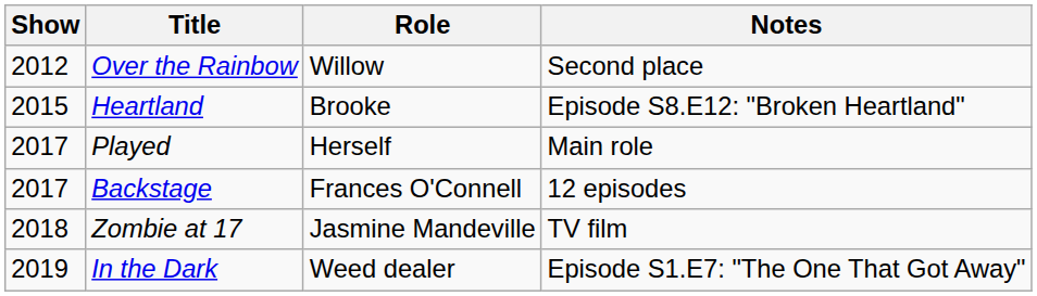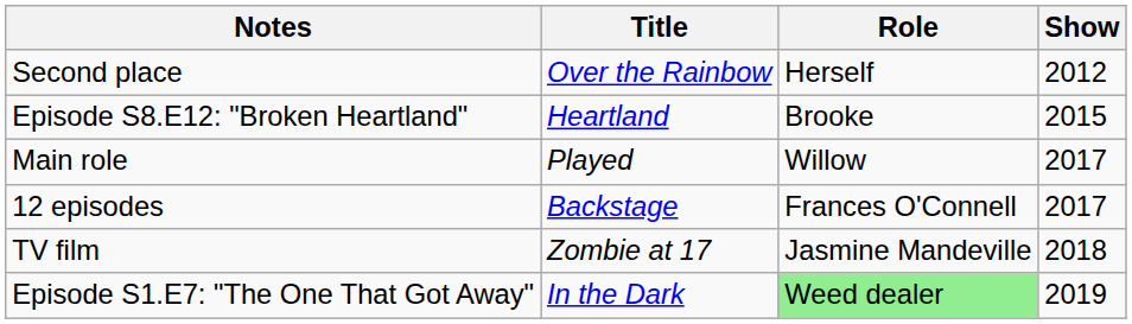 <table class="wikitable sortable">
 <tr>
-<th>Show</th>
+<th>Notes</th>
 <th>Title</th>
 <th>Role</th>
-<th>Notes</th>
+<th>Show</th>
 </tr>
 <tr>
+<td>Second place</td>
+<td><em><a href='#'>Over the Rainbow</a></em></td>
+<td>Herself</td>
 <td>2012</td>
-<td><em><a href='#'>Over the Rainbow</a></em></td>
-<td>Willow</td>
-<td>Second place</td>
 </tr>
 <tr>
-<td>2015</td>
+<td>Episode S8.E12: "Broken Heartland"</td>
 <td><em><a href='#'>Heartland</a></em></td>
 <td>Brooke</td>
-<td>Episode S8.E12: "Broken Heartland"</td>
+<td>2015</td>
 </tr>
 <tr>
+<td>Main role</td>
+<td><em>Played</em></td>
+<td>Willow</td>
 <td>2017</td>
-<td><em>Played</em></td>
-<td>Herself</td>
-<td>Main role</td>
 </tr>
 <tr>
-<td>2017</td>
+<td>12 episodes</td>
 <td><em><a href='#'>Backstage</a></em></td>
 <td>Frances O'Connell</td>
-<td>12 episodes</td>
+<td>2017</td>
 </tr>
 <tr>
-<td>2018</td>
+<td>TV film</td>
 <td><em>Zombie at 17</em></td>
 <td>Jasmine Mandeville</td>
-<td>TV film</td>
+<td>2018</td>
 </tr>
 <tr>
+<td>Episode S1.E7: "The One That Got Away"</td>
+<td><em><a href='#'>In the Dark</a></em></td>
+<td style="background: lightgreen;">Weed dealer</td>
 <td>2019</td>
-<td><em><a href='#'>In the Dark</a></em></td>
-<td>Weed dealer</td>
-<td>Episode S1.E7: "The One That Got Away"</td>
 </tr>
 </table>
